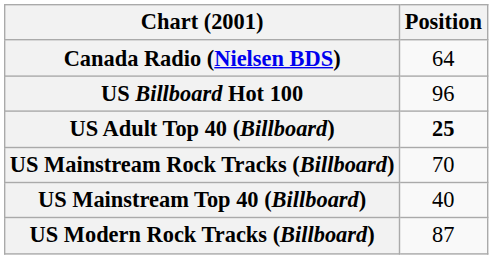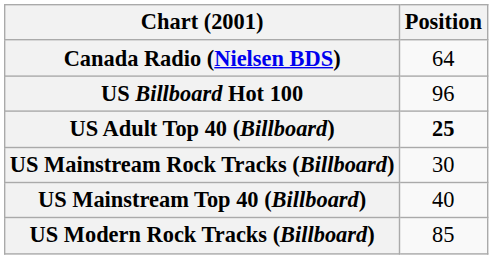 <table class="wikitable sortable plainrowheaders" style="text-align:center">
 <tr>
 <th>Chart (2001)</th>
 <th>Position</th>
 </tr>
 <tr>
 <th scope="row">Canada Radio (<a href='#'>Nielsen BDS</a>)</th>
 <td>64</td>
 </tr>
 <tr>
 <th scope="row">US <em>Billboard</em> Hot 100</th>
 <td>96</td>
 </tr>
 <tr>
 <th scope="row">US Adult Top 40 (<em>Billboard</em>)</th>
 <td><strong>25</strong></td>
 </tr>
 <tr>
 <th scope="row">US Mainstream Rock Tracks (<em>Billboard</em>)</th>
-<td>70</td>
+<td>30</td>
 </tr>
 <tr>
 <th scope="row">US Mainstream Top 40 (<em>Billboard</em>)</th>
 <td>40</td>
 </tr>
 <tr>
 <th scope="row">US Modern Rock Tracks (<em>Billboard</em>)</th>
-<td>87</td>
+<td>85</td>
 </tr>
 </table>
